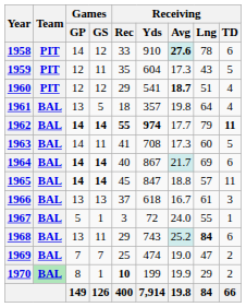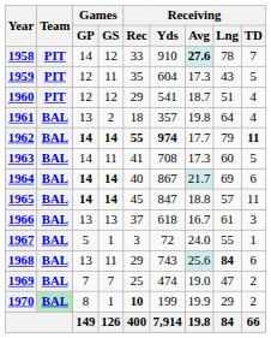 <table class="wikitable" style="text-align:center;">
 <tr>
 <th rowspan="2">Year</th>
 <th rowspan="2">Team</th>
 <th colspan="2">Games</th>
 <th colspan="5">Receiving</th>
 </tr>
 <tr>
 <th>GP</th>
 <th>GS</th>
 <th>Rec</th>
 <th>Yds</th>
 <th>Avg</th>
 <th>Lng</th>
 <th>TD</th>
 </tr>
 <tr>
 <th><a href='#'>1958</a></th>
 <th><a href='#'>PIT</a></th>
 <td>14</td>
 <td>12</td>
 <td>33</td>
 <td>910</td>
 <td style="background:#cfecec;"><strong>27.6</strong></td>
 <td>78</td>
-<td>6</td>
+<td>7</td>
 </tr>
 <tr>
 <th><a href='#'>1959</a></th>
 <th><a href='#'>PIT</a></th>
 <td>12</td>
 <td>11</td>
 <td>35</td>
 <td>604</td>
 <td>17.3</td>
 <td>43</td>
 <td>5</td>
 </tr>
 <tr>
 <th><a href='#'>1960</a></th>
 <th><a href='#'>PIT</a></th>
 <td>12</td>
 <td>12</td>
 <td>29</td>
 <td>541</td>
-<td><strong>18.7</strong></td>
+<td>18.7</td>
 <td>51</td>
 <td>4</td>
 </tr>
 <tr>
 <th><a href='#'>1961</a></th>
 <th><a href='#'>BAL</a></th>
 <td>13</td>
-<td>5</td>
+<td>2</td>
 <td>18</td>
 <td>357</td>
 <td>19.8</td>
 <td>64</td>
 <td>4</td>
 </tr>
 <tr>
 <th><a href='#'>1962</a></th>
 <th><a href='#'>BAL</a></th>
 <td><strong>14</strong></td>
 <td><strong>14</strong></td>
 <td><strong>55</strong></td>
 <td><strong>974</strong></td>
 <td>17.7</td>
 <td>79</td>
 <td><strong>11</strong></td>
 </tr>
 <tr>
 <th><a href='#'>1963</a></th>
 <th><a href='#'>BAL</a></th>
 <td>14</td>
 <td>11</td>
 <td>41</td>
 <td>708</td>
 <td>17.3</td>
 <td>60</td>
 <td>5</td>
 </tr>
 <tr>
 <th><a href='#'>1964</a></th>
 <th><a href='#'>BAL</a></th>
 <td><strong>14</strong></td>
 <td><strong>14</strong></td>
 <td>40</td>
 <td>867</td>
 <td style="background:#cfecec;">21.7</td>
 <td>69</td>
 <td>6</td>
 </tr>
 <tr>
 <th><a href='#'>1965</a></th>
 <th><a href='#'>BAL</a></th>
 <td><strong>14</strong></td>
 <td><strong>14</strong></td>
 <td>45</td>
 <td>847</td>
 <td>18.8</td>
 <td>57</td>
 <td>11</td>
 </tr>
 <tr>
 <th><a href='#'>1966</a></th>
 <th><a href='#'>BAL</a></th>
 <td>13</td>
 <td>13</td>
 <td>37</td>
 <td>618</td>
 <td>16.7</td>
 <td>61</td>
 <td>3</td>
 </tr>
 <tr>
 <th><a href='#'>1967</a></th>
 <th><a href='#'>BAL</a></th>
 <td>5</td>
 <td>1</td>
 <td>3</td>
 <td>72</td>
 <td>24.0</td>
 <td>55</td>
 <td>1</td>
 </tr>
 <tr>
 <th><a href='#'>1968</a></th>
 <th><a href='#'>BAL</a></th>
 <td>13</td>
 <td>11</td>
 <td>29</td>
 <td>743</td>
-<td style="background:#cfecec;">25.2</td>
+<td style="background:#cfecec;">25.6</td>
 <td><strong>84</strong></td>
 <td>6</td>
 </tr>
 <tr>
 <th><a href='#'>1969</a></th>
 <th><a href='#'>BAL</a></th>
 <td>7</td>
 <td>7</td>
 <td>25</td>
 <td>474</td>
 <td>19.0</td>
 <td>47</td>
 <td>2</td>
 </tr>
 <tr>
 <th><a href='#'>1970</a></th>
 <th style="background:#afe6ba;"><a href='#'>BAL</a></th>
 <td>8</td>
 <td>1</td>
 <td><strong>10</strong></td>
 <td>199</td>
 <td>19.9</td>
 <td>29</td>
 <td>2</td>
 </tr>
 <tr>
 <th colspan="2"></th>
 <th>149</th>
 <th>126</th>
 <th>400</th>
 <th>7,914</th>
 <th>19.8</th>
 <th>84</th>
 <th>66</th>
 </tr>
 </table>
